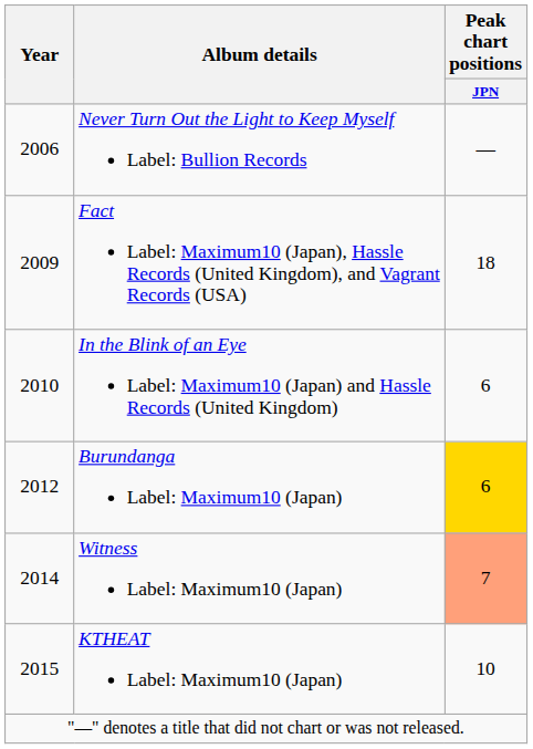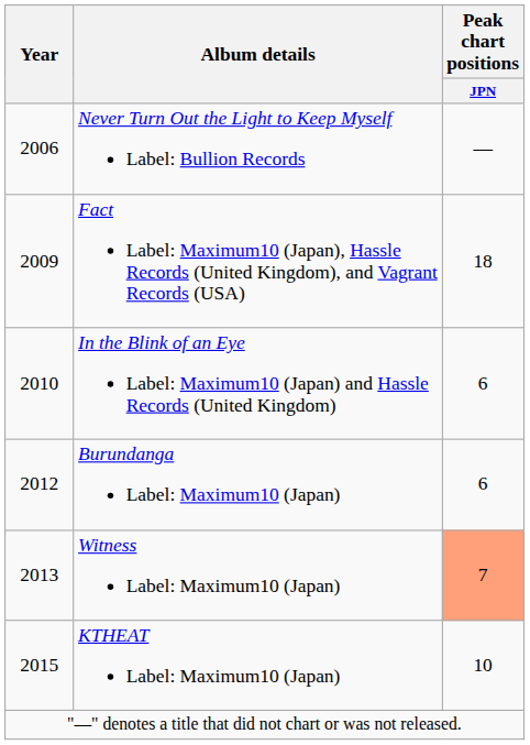 <table class="wikitable" style="text-align:center;">
 <tr>
 <th rowspan="2" width=50>Year</th>
 <th rowspan="2" width="300">Album details</th>
 <th colspan="1">Peak chart positions</th>
 </tr>
 <tr>
 <th style="width:4em;font-size:75%;"><a href='#'>JPN</a><br></th>
 </tr>
 <tr>
 <td>2006</td>
 <td align="left"><em><a href='#'>Never Turn Out the Light to Keep Myself</a></em><br><ul><li>Label: <a href='#'>Bullion Records</a></li></ul></td>
 <td>—</td>
 </tr>
 <tr>
 <td>2009</td>
 <td align="left"><em><a href='#'>Fact</a></em><br><ul><li>Label: <a href='#'>Maximum10</a> (Japan), <a href='#'>Hassle Records</a> (United Kingdom), and <a href='#'>Vagrant Records</a> (USA)</li></ul></td>
 <td>18</td>
 </tr>
 <tr>
 <td>2010</td>
 <td align="left"><em><a href='#'>In the Blink of an Eye</a></em><br><ul><li>Label:  <a href='#'>Maximum10</a> (Japan) and <a href='#'>Hassle Records</a> (United Kingdom)</li></ul></td>
 <td>6</td>
 </tr>
 <tr>
 <td>2012</td>
 <td align="left"><em><a href='#'>Burundanga</a></em><br><ul><li>Label: <a href='#'>Maximum10</a> (Japan)</li></ul></td>
-<td style="background: gold;">6</td>
+<td>6</td>
 </tr>
 <tr>
-<td>2014</td>
+<td>2013</td>
 <td align="left"><em><a href='#'>Witness</a></em><br><ul><li>Label: Maximum10 (Japan)</li></ul></td>
 <td style="background: lightsalmon;">7</td>
 </tr>
 <tr>
 <td>2015</td>
 <td align="left"><em><a href='#'>KTHEAT</a></em><br><ul><li>Label: Maximum10 (Japan)</li></ul></td>
 <td>10</td>
 </tr>
 <tr>
 <td colspan="4" style="font-size:90%">"—" denotes a title that did not chart or was not released.</td>
 </tr>
 </table>
